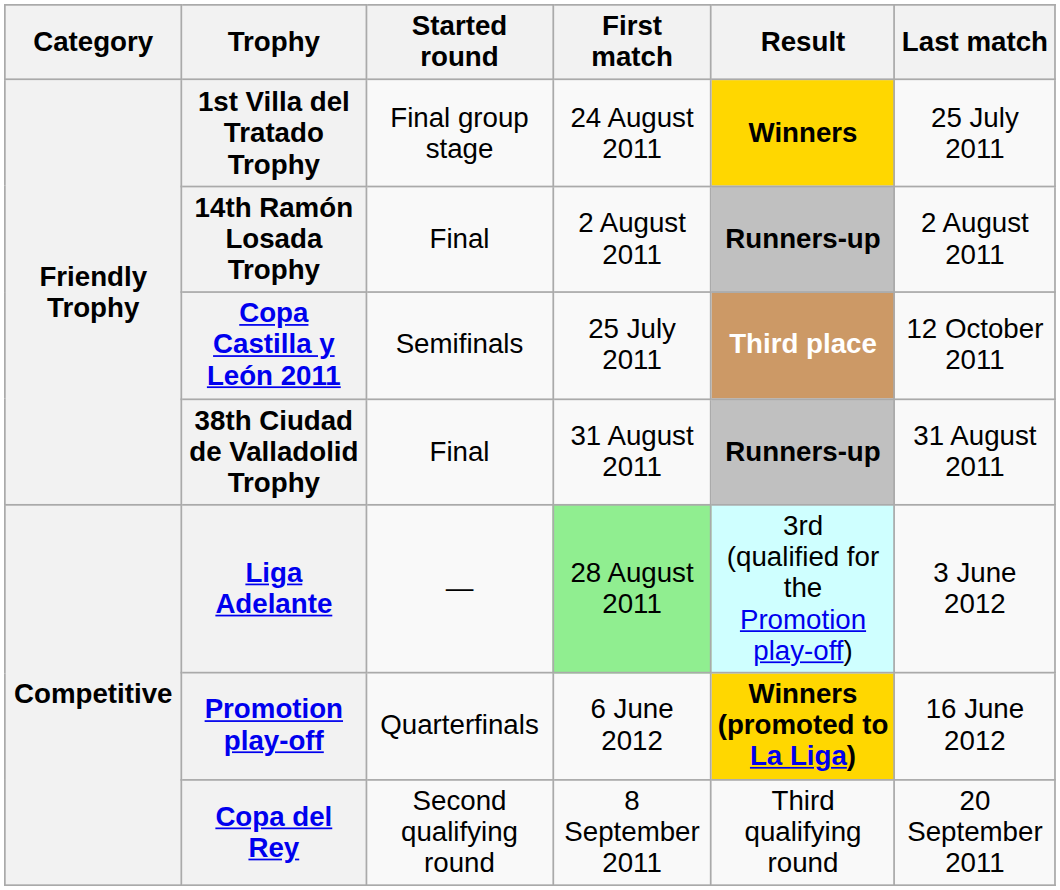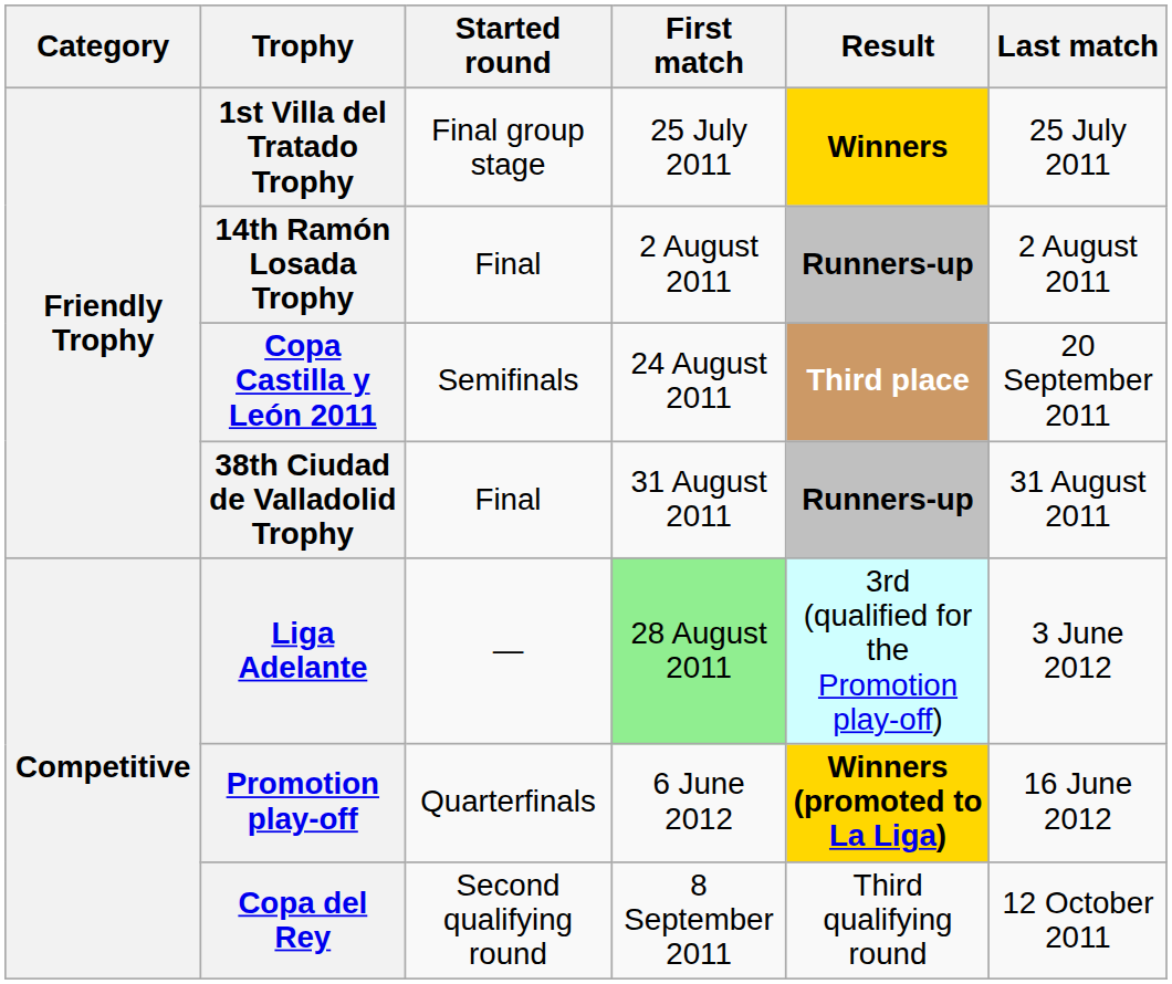 <table class="wikitable">
 <tr>
 <th>Category</th>
 <th>Trophy</th>
 <th>Started round</th>
 <th>First match</th>
 <th>Result</th>
 <th>Last match</th>
 </tr>
 <tr>
 <th rowspan="4">Friendly Trophy</th>
 <th>1st Villa del Tratado Trophy</th>
 <td align="center">Final group stage</td>
-<td align="center">24 August 2011</td>
+<td align="center">25 July 2011</td>
 <td align="center" bgcolor="gold"><strong>Winners</strong></td>
 <td align="center">25 July 2011</td>
 </tr>
 <tr>
 <th>14th Ramón Losada Trophy</th>
 <td align="center">Final</td>
 <td align="center">2 August 2011</td>
 <td align="center" bgcolor="silver"><strong>Runners-up</strong></td>
 <td align="center">2 August 2011</td>
 </tr>
 <tr>
 <th><a href='#'>Copa Castilla y León 2011</a></th>
 <td align="center">Semifinals</td>
-<td align="center">25 July 2011</td>
+<td align="center">24 August 2011</td>
 <td align="center" bgcolor="#cc9966" style="color:white"><strong>Third place</strong></td>
-<td align="center">12 October 2011</td>
+<td align="center">20 September 2011</td>
 </tr>
 <tr>
 <th>38th Ciudad de Valladolid Trophy</th>
 <td align="center">Final</td>
 <td align="center">31 August 2011</td>
 <td align="center" bgcolor="silver"><strong>Runners-up</strong></td>
 <td align="center">31 August 2011</td>
 </tr>
 <tr>
 <th rowspan="3">Competitive</th>
 <th><a href='#'>Liga Adelante</a></th>
 <td align="center">—</td>
 <td align="center" style="background: lightgreen;">28 August 2011</td>
 <td align="center" bgcolor="#cfffff">3rd<br>(qualified for the <a href='#'>Promotion play-off</a>)</td>
 <td align="center">3 June 2012</td>
 </tr>
 <tr>
 <th><a href='#'>Promotion play-off</a></th>
 <td align="center">Quarterfinals</td>
 <td align="center">6 June 2012</td>
 <td align="center" bgcolor="gold"><strong>Winners</strong><br><strong>(promoted to <a href='#'>La Liga</a>)</strong></td>
 <td align="center">16 June 2012</td>
 </tr>
 <tr>
 <th><a href='#'>Copa del Rey</a></th>
 <td align="center">Second qualifying round</td>
 <td align="center">8 September 2011</td>
 <td align="center">Third qualifying round</td>
-<td align="center">20 September 2011</td>
+<td align="center">12 October 2011</td>
 </tr>
 <tr>
 </tr>
 </table>
